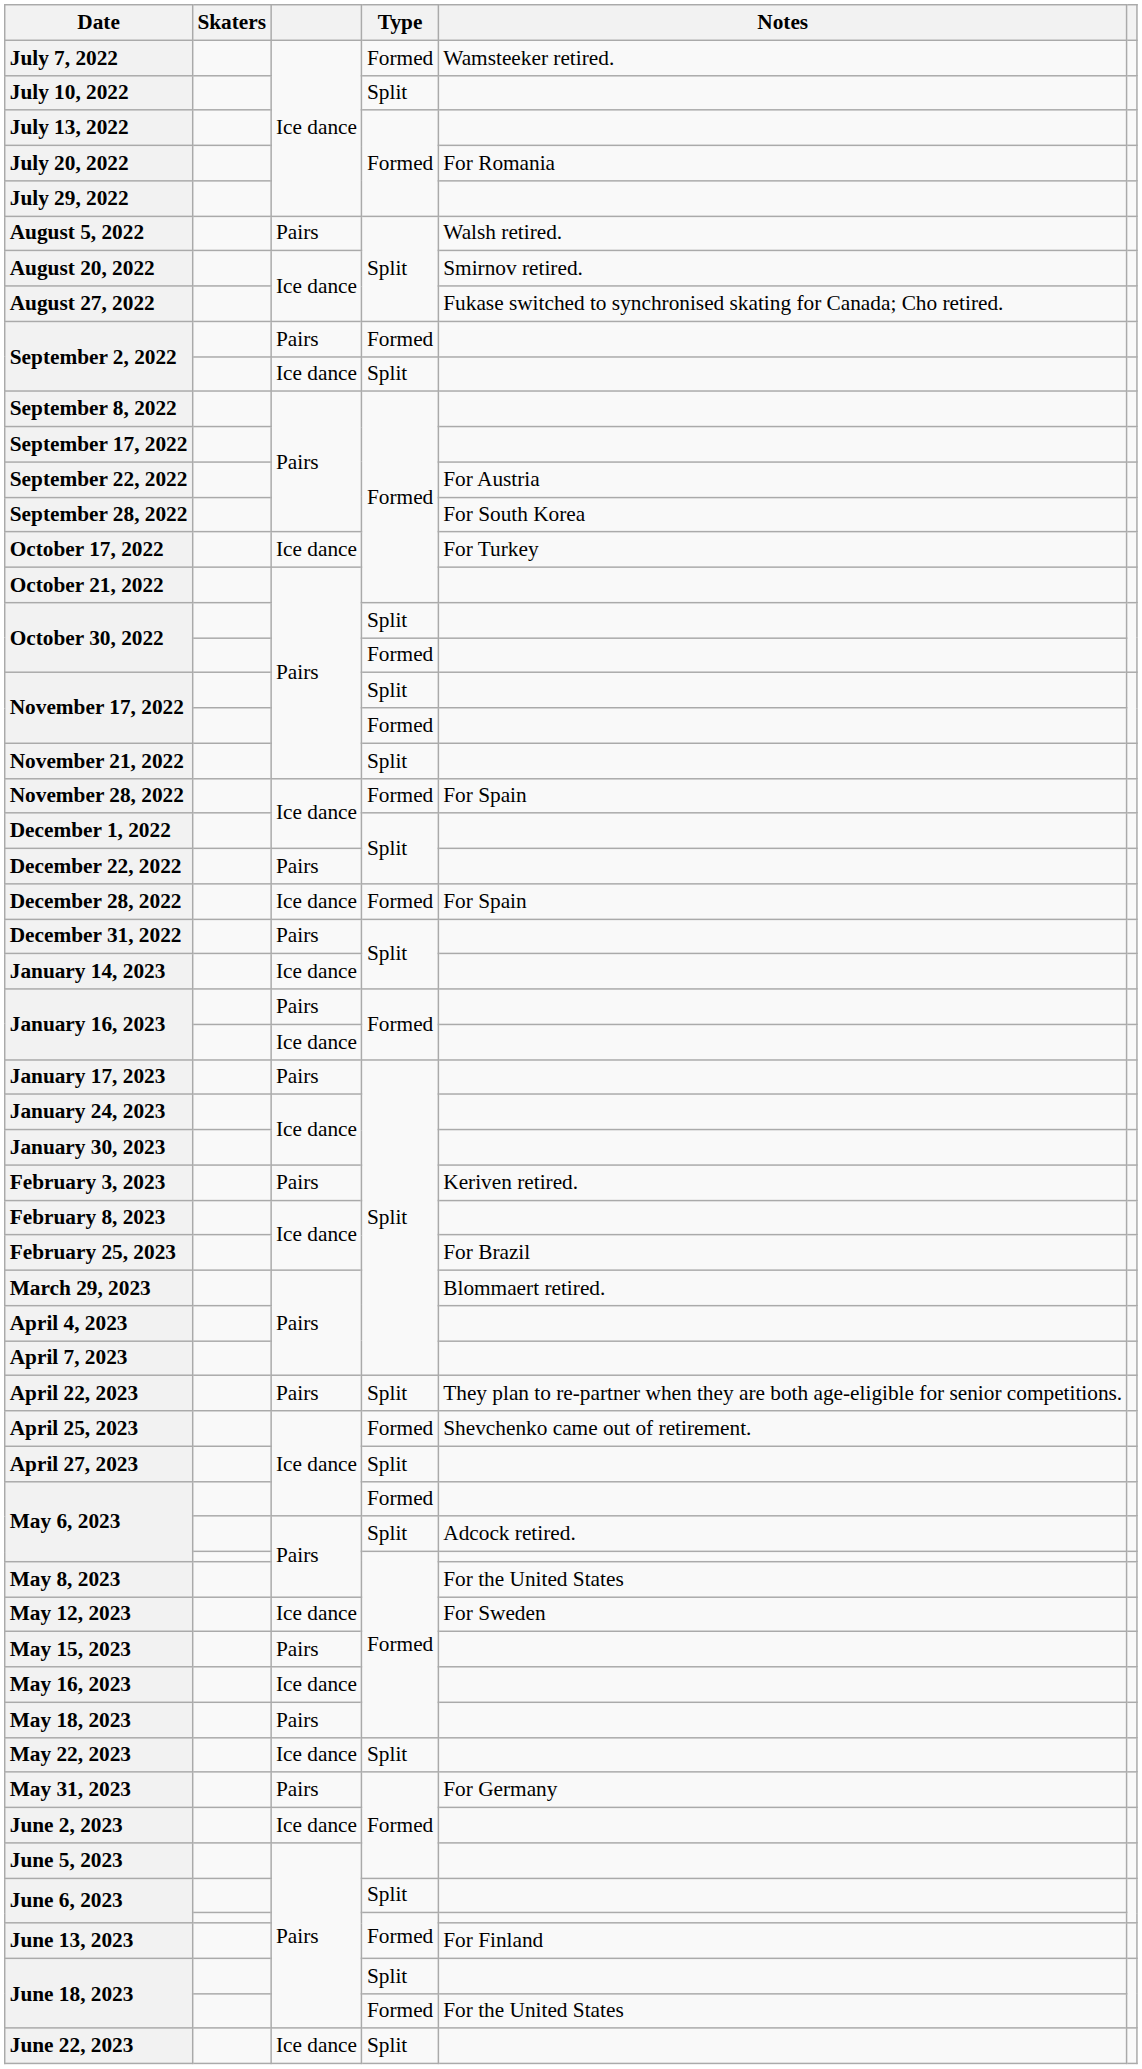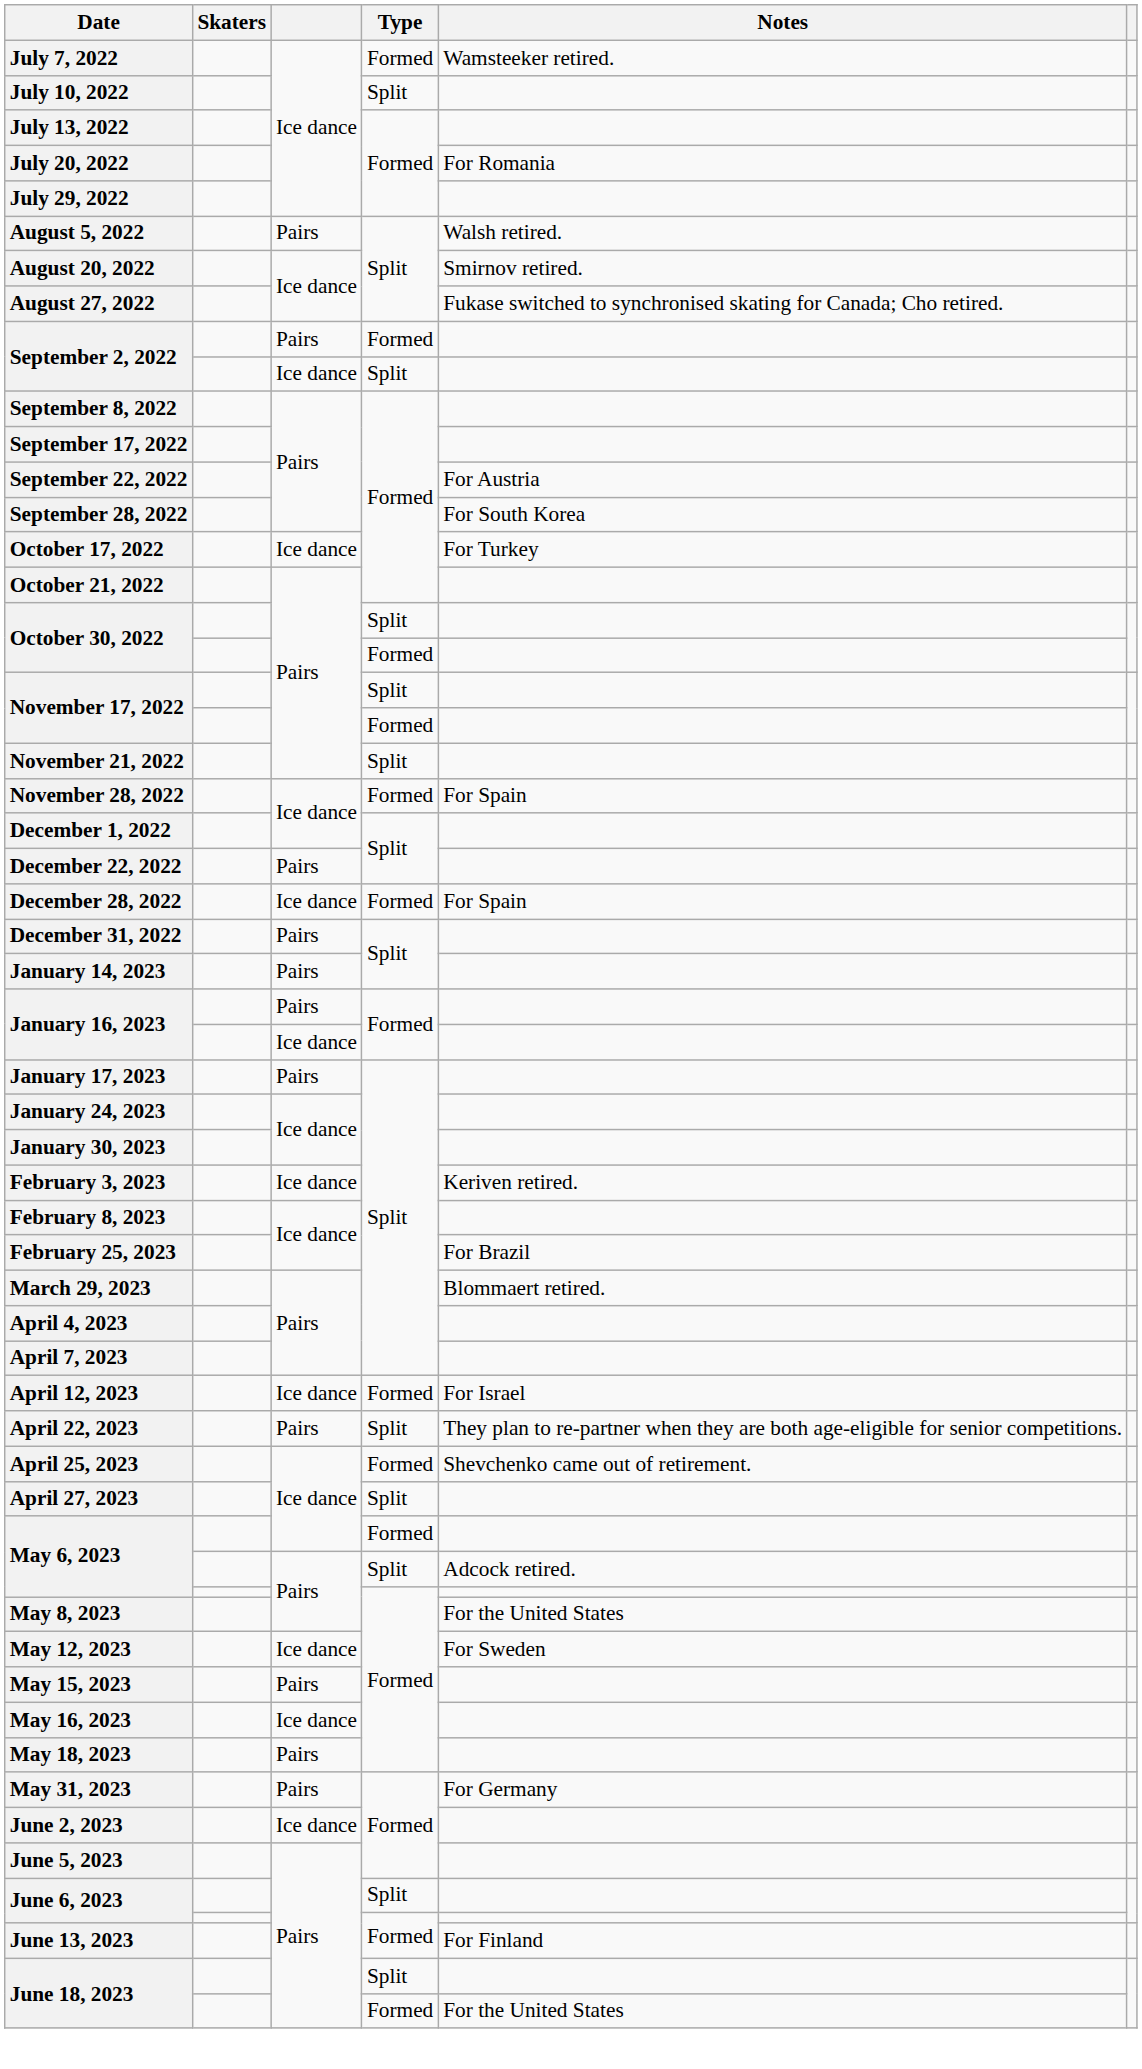 <table class="wikitable unsortable" style="text-align:left; font-size:90%">
 <tr>
 <th scope="col">Date</th>
 <th scope="col">Skaters</th>
 <th scope="col"></th>
 <th scope="col">Type</th>
 <th scope="col">Notes</th>
 <th scope="col"></th>
 </tr>
 <tr>
 <th scope="row" style="text-align:left">July 7, 2022</th>
 <td></td>
 <td rowspan="5">Ice dance</td>
 <td>Formed</td>
 <td>Wamsteeker retired.</td>
 <td></td>
 </tr>
 <tr>
 <th scope="row" style="text-align:left">July 10, 2022</th>
 <td></td>
 <td>Split</td>
 <td></td>
 <td></td>
 </tr>
 <tr>
 <th scope="row" style="text-align:left">July 13, 2022</th>
 <td></td>
 <td rowspan="3">Formed</td>
 <td></td>
 <td></td>
 </tr>
 <tr>
 <th scope="row" style="text-align:left">July 20, 2022</th>
 <td></td>
 <td>For Romania</td>
 <td></td>
 </tr>
 <tr>
 <th scope="row" style="text-align:left">July 29, 2022</th>
 <td></td>
 <td></td>
 <td></td>
 </tr>
 <tr>
 <th scope="row" style="text-align:left">August 5, 2022</th>
 <td></td>
 <td>Pairs</td>
 <td rowspan="3">Split</td>
 <td>Walsh retired.</td>
 <td></td>
 </tr>
 <tr>
 <th scope="row" style="text-align:left">August 20, 2022</th>
 <td></td>
 <td rowspan="2">Ice dance</td>
 <td>Smirnov retired.</td>
 <td></td>
 </tr>
 <tr>
 <th scope="row" style="text-align:left">August 27, 2022</th>
 <td></td>
 <td>Fukase switched to synchronised skating for Canada; Cho retired.</td>
 <td></td>
 </tr>
 <tr>
 <th rowspan="2" scope="row" style="text-align:left">September 2, 2022</th>
 <td></td>
 <td>Pairs</td>
 <td>Formed</td>
 <td></td>
 <td></td>
 </tr>
 <tr>
 <td></td>
 <td>Ice dance</td>
 <td>Split</td>
 <td></td>
 <td></td>
 </tr>
 <tr>
 <th scope="row" style="text-align:left">September 8, 2022</th>
 <td></td>
 <td rowspan="4">Pairs</td>
 <td rowspan="6">Formed</td>
 <td></td>
 <td></td>
 </tr>
 <tr>
 <th scope="row" style="text-align:left">September 17, 2022</th>
 <td></td>
 <td></td>
 <td></td>
 </tr>
 <tr>
 <th scope="row" style="text-align:left">September 22, 2022</th>
 <td></td>
 <td>For Austria</td>
 <td></td>
 </tr>
 <tr>
 <th scope="row" style="text-align:left">September 28, 2022</th>
 <td></td>
 <td>For South Korea</td>
 <td></td>
 </tr>
 <tr>
 <th scope="row" style="text-align:left">October 17, 2022</th>
 <td></td>
 <td>Ice dance</td>
 <td>For Turkey</td>
 <td></td>
 </tr>
 <tr>
 <th scope="row" style="text-align:left">October 21, 2022</th>
 <td></td>
 <td rowspan="6">Pairs</td>
 <td></td>
 <td></td>
 </tr>
 <tr>
 <th scope="row" style="text-align:left" rowspan=2>October 30, 2022</th>
 <td></td>
 <td>Split</td>
 <td></td>
 <td rowspan=2></td>
 </tr>
 <tr>
 <td></td>
 <td>Formed</td>
 </tr>
 <tr>
 <th rowspan="2" scope="row" style="text-align:left">November 17, 2022</th>
 <td></td>
 <td>Split</td>
 <td></td>
 <td rowspan="2"></td>
 </tr>
 <tr>
 <td></td>
 <td>Formed</td>
 <td></td>
 </tr>
 <tr>
 <th scope="row" style="text-align:left">November 21, 2022</th>
 <td></td>
 <td>Split</td>
 <td></td>
 <td></td>
 </tr>
 <tr>
 <th scope="row" style="text-align:left">November 28, 2022</th>
 <td></td>
 <td rowspan="2">Ice dance</td>
 <td>Formed</td>
 <td>For Spain</td>
 <td></td>
 </tr>
 <tr>
 <th scope="row" style="text-align:left">December 1, 2022</th>
 <td></td>
 <td rowspan="2">Split</td>
 <td></td>
 <td></td>
 </tr>
 <tr>
 <th scope="row" style="text-align:left">December 22, 2022</th>
 <td></td>
 <td>Pairs</td>
 <td></td>
 <td></td>
 </tr>
 <tr>
 <th scope="row" style="text-align:left">December 28, 2022</th>
 <td></td>
 <td>Ice dance</td>
 <td>Formed</td>
 <td>For Spain</td>
 <td></td>
 </tr>
 <tr>
 <th scope="row" style="text-align:left">December 31, 2022</th>
 <td></td>
 <td>Pairs</td>
 <td rowspan="2">Split</td>
 <td></td>
 <td></td>
 </tr>
 <tr>
 <th scope="row" style="text-align:left">January 14, 2023</th>
 <td></td>
-<td>Ice dance</td>
+<td>Pairs</td>
 <td></td>
 <td></td>
 </tr>
 <tr>
 <th rowspan="2" scope="row" style="text-align:left">January 16, 2023</th>
 <td></td>
 <td>Pairs</td>
 <td rowspan="2">Formed</td>
 <td></td>
 <td></td>
 </tr>
 <tr>
 <td></td>
 <td>Ice dance</td>
 <td></td>
 <td></td>
 </tr>
 <tr>
 <th scope="row" style="text-align:left">January 17, 2023</th>
 <td></td>
 <td>Pairs</td>
 <td rowspan="9">Split</td>
 <td></td>
 <td></td>
 </tr>
 <tr>
 <th scope="row" style="text-align:left">January 24, 2023</th>
 <td></td>
 <td rowspan="2">Ice dance</td>
 <td></td>
 <td></td>
 </tr>
 <tr>
 <th scope="row" style="text-align:left">January 30, 2023</th>
 <td></td>
 <td></td>
 <td></td>
 </tr>
 <tr>
 <th scope="row" style="text-align:left">February 3, 2023</th>
 <td></td>
-<td>Pairs</td>
+<td>Ice dance</td>
 <td>Keriven retired.</td>
 <td></td>
 </tr>
 <tr>
 <th scope="row" style="text-align:left">February 8, 2023</th>
 <td></td>
 <td rowspan="2">Ice dance</td>
 <td></td>
 <td></td>
 </tr>
 <tr>
 <th scope="row" style="text-align:left">February 25, 2023</th>
 <td></td>
 <td>For Brazil</td>
 <td></td>
 </tr>
 <tr>
 <th scope="row" style="text-align:left">March 29, 2023</th>
 <td></td>
 <td rowspan="3">Pairs</td>
 <td>Blommaert retired.</td>
 <td></td>
 </tr>
 <tr>
 <th scope="row" style="text-align:left">April 4, 2023</th>
 <td></td>
 <td></td>
 <td></td>
 </tr>
 <tr>
 <th scope="row" style="text-align:left">April 7, 2023</th>
 <td></td>
 <td></td>
+<td></td>
+</tr>
+<tr>
+<th scope="row" style="text-align:left">April 12, 2023</th>
+<td></td>
+<td>Ice dance</td>
+<td>Formed</td>
+<td>For Israel</td>
 <td></td>
 </tr>
 <tr>
 <th scope="row" style="text-align:left">April 22, 2023</th>
 <td></td>
 <td>Pairs</td>
 <td>Split</td>
 <td>They plan to re-partner when they are both age-eligible for senior competitions.</td>
 <td></td>
 </tr>
 <tr>
 <th scope="row" style="text-align:left">April 25, 2023</th>
 <td></td>
 <td rowspan="3">Ice dance</td>
 <td>Formed</td>
 <td>Shevchenko came out of retirement.</td>
 <td></td>
 </tr>
 <tr>
 <th scope="row" style="text-align:left">April 27, 2023</th>
 <td></td>
 <td>Split</td>
 <td></td>
 <td></td>
 </tr>
 <tr>
 <th rowspan="3" scope="row" style="text-align:left">May 6, 2023</th>
 <td></td>
 <td>Formed</td>
 <td></td>
 <td></td>
 </tr>
 <tr>
 <td></td>
 <td rowspan="3">Pairs</td>
 <td>Split</td>
 <td>Adcock retired.</td>
 <td></td>
 </tr>
 <tr>
 <td></td>
 <td rowspan="6">Formed</td>
 <td></td>
 <td></td>
 </tr>
 <tr>
 <th scope="row" style="text-align:left">May 8, 2023</th>
 <td></td>
 <td>For the United States</td>
 <td></td>
 </tr>
 <tr>
 <th scope="row" style="text-align:left">May 12, 2023</th>
 <td></td>
 <td>Ice dance</td>
 <td>For Sweden</td>
 <td></td>
 </tr>
 <tr>
 <th scope="row" style="text-align:left">May 15, 2023</th>
 <td></td>
 <td>Pairs</td>
 <td></td>
 <td></td>
 </tr>
 <tr>
 <th scope="row" style="text-align:left">May 16, 2023</th>
 <td></td>
 <td>Ice dance</td>
 <td></td>
 <td></td>
 </tr>
 <tr>
 <th scope="row" style="text-align:left">May 18, 2023</th>
 <td></td>
 <td>Pairs</td>
 <td></td>
 <td></td>
 </tr>
 <tr>
-<th scope="row" style="text-align:left">May 22, 2023</th>
-<td></td>
-<td>Ice dance</td>
-<td>Split</td>
-<td></td>
-<td></td>
-</tr>
-<tr>
 <th scope="row" style="text-align:left">May 31, 2023</th>
 <td></td>
 <td>Pairs</td>
 <td rowspan="3">Formed</td>
 <td>For Germany</td>
 <td></td>
 </tr>
 <tr>
 <th scope="row" style="text-align:left">June 2, 2023</th>
 <td></td>
 <td>Ice dance</td>
 <td></td>
 <td></td>
 </tr>
 <tr>
 <th scope="row" style="text-align:left">June 5, 2023</th>
 <td></td>
 <td rowspan="6">Pairs</td>
 <td></td>
 <td></td>
 </tr>
 <tr>
 <th rowspan="2" scope="row" style="text-align:left">June 6, 2023</th>
 <td></td>
 <td>Split</td>
 <td></td>
 <td rowspan="2"></td>
 </tr>
 <tr>
 <td></td>
 <td rowspan="2">Formed</td>
 <td></td>
 </tr>
 <tr>
 <th scope="row" style="text-align:left">June 13, 2023</th>
 <td></td>
 <td>For Finland</td>
 <td></td>
 </tr>
 <tr>
 <th scope="row" style="text-align:left" rowspan=2>June 18, 2023</th>
 <td></td>
 <td>Split</td>
 <td></td>
 <td rowspan=2></td>
 </tr>
 <tr>
 <td></td>
 <td>Formed</td>
 <td>For the United States</td>
 </tr>
-<tr>
-<th scope="row" style="text-align:left">June 22, 2023</th>
-<td></td>
-<td>Ice dance</td>
-<td>Split</td>
-<td></td>
-<td></td>
-</tr>
 </table>
